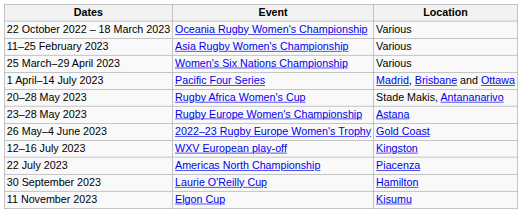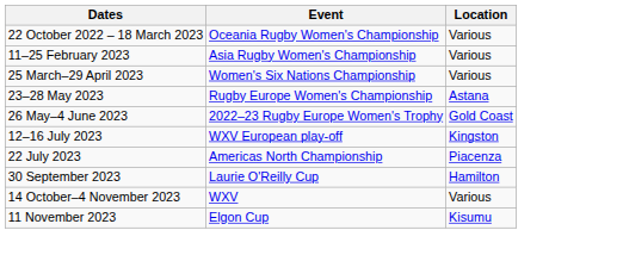 <table class="wikitable">
 <tr>
 <th>Dates</th>
 <th>Event</th>
 <th>Location</th>
 </tr>
 <tr>
 <td>22 October 2022 – 18 March 2023</td>
 <td><a href='#'>Oceania Rugby Women's Championship</a></td>
 <td>Various</td>
 </tr>
 <tr>
 <td>11–25 February 2023</td>
 <td><a href='#'>Asia Rugby Women's Championship</a></td>
 <td>Various</td>
 </tr>
 <tr>
 <td>25 March–29 April 2023</td>
 <td><a href='#'>Women's Six Nations Championship</a></td>
 <td>Various</td>
-</tr>
-<tr>
-<td>1 April–14 July 2023</td>
-<td><a href='#'>Pacific Four Series</a></td>
-<td><a href='#'>Madrid</a>, <a href='#'>Brisbane</a> and <a href='#'>Ottawa</a></td>
-</tr>
-<tr>
-<td>20–28 May 2023</td>
-<td><a href='#'>Rugby Africa Women's Cup</a></td>
-<td>Stade Makis, <a href='#'>Antananarivo</a></td>
 </tr>
 <tr>
 <td>23–28 May 2023</td>
 <td><a href='#'>Rugby Europe Women's Championship</a></td>
 <td><a href='#'>Astana</a></td>
 </tr>
 <tr>
 <td>26 May–4 June 2023</td>
 <td><a href='#'>2022–23 Rugby Europe Women's Trophy</a></td>
 <td><a href='#'>Gold Coast</a></td>
 </tr>
 <tr>
 <td>12–16 July 2023</td>
 <td><a href='#'>WXV European play-off</a></td>
 <td><a href='#'>Kingston</a></td>
 </tr>
 <tr>
 <td>22 July 2023</td>
 <td><a href='#'>Americas North Championship</a></td>
 <td><a href='#'>Piacenza</a></td>
 </tr>
 <tr>
 <td>30 September 2023</td>
 <td><a href='#'>Laurie O'Reilly Cup</a></td>
 <td><a href='#'>Hamilton</a></td>
 </tr>
 <tr>
+<td>14 October–4 November 2023</td>
+<td><a href='#'>WXV</a></td>
+<td>Various</td>
+</tr>
+<tr>
 <td>11 November 2023</td>
 <td><a href='#'>Elgon Cup</a></td>
 <td><a href='#'>Kisumu</a></td>
 </tr>
 </table>
